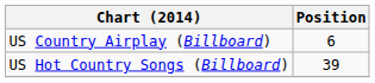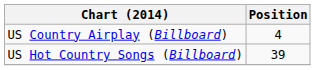 <table class="wikitable sortable">
 <tr>
 <th scope="col">Chart (2014)</th>
 <th scope="col">Position</th>
 </tr>
 <tr>
 <td>US <a href='#'>Country Airplay</a> (<em><a href='#'>Billboard</a></em>)</td>
-<td align="center">6</td>
+<td align="center">4</td>
 </tr>
 <tr>
 <td>US <a href='#'>Hot Country Songs</a> (<em><a href='#'>Billboard</a></em>)</td>
 <td align="center">39</td>
 </tr>
 <tr>
 </tr>
 </table>
